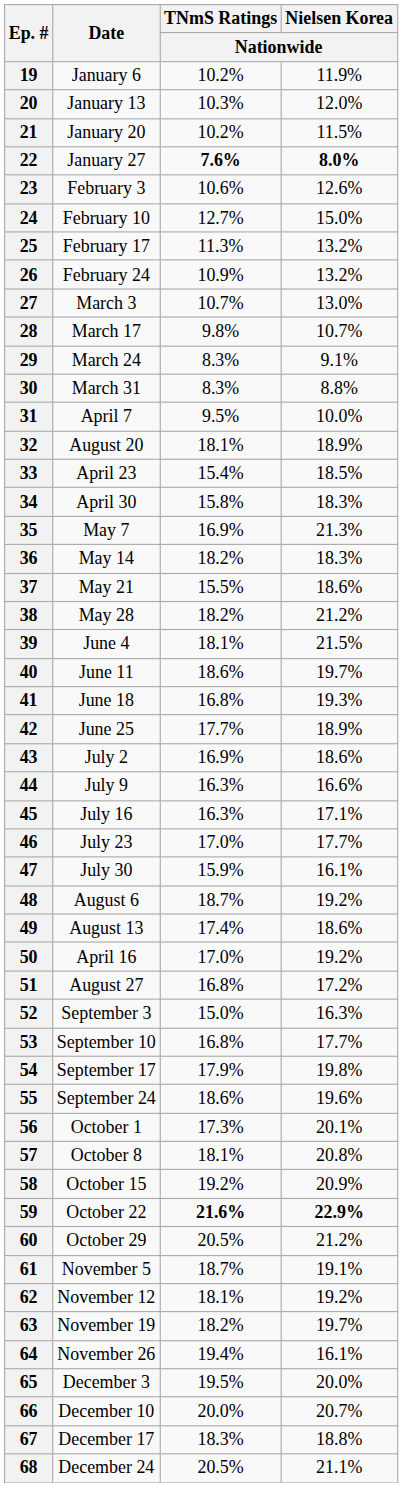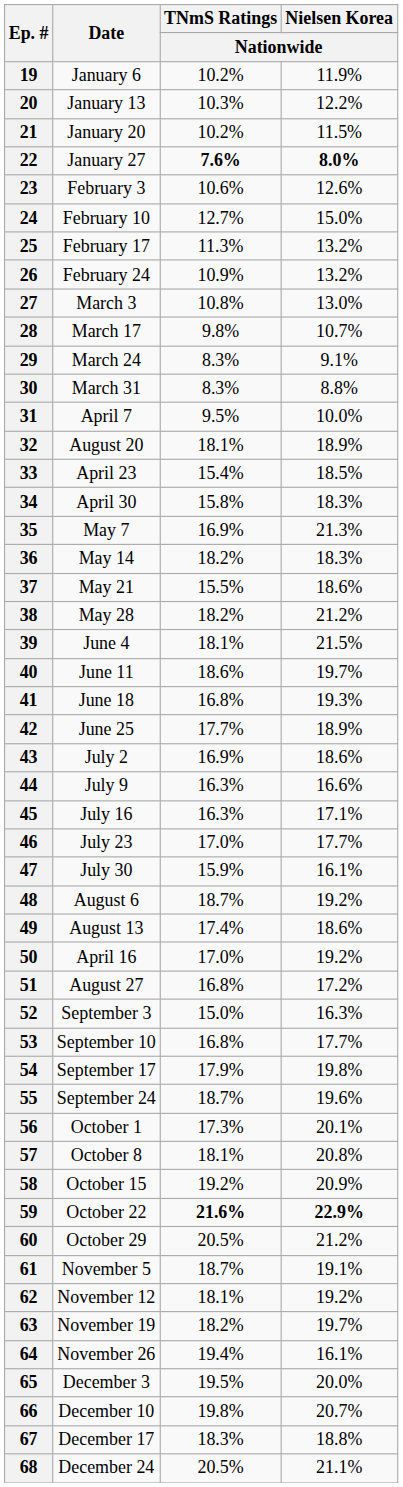 <table class=wikitable style=text-align:center>
 <tr>
 <th rowspan=2>Ep. #</th>
 <th rowspan=2>Date</th>
 <th>TNmS Ratings</th>
 <th>Nielsen Korea</th>
 </tr>
 <tr>
 <th colspan=2>Nationwide</th>
 </tr>
 <tr>
 <th>19</th>
 <td>January 6</td>
 <td>10.2%</td>
 <td>11.9%</td>
 </tr>
 <tr>
 <th>20</th>
 <td>January 13</td>
 <td>10.3%</td>
-<td>12.0%</td>
+<td>12.2%</td>
 </tr>
 <tr>
 <th>21</th>
 <td>January 20</td>
 <td>10.2%</td>
 <td>11.5%</td>
 </tr>
 <tr>
 <th>22</th>
 <td>January 27</td>
 <td><span><strong>7.6%</strong></span></td>
 <td><span><strong>8.0%</strong></span></td>
 </tr>
 <tr>
 <th>23</th>
 <td>February 3</td>
 <td>10.6%</td>
 <td>12.6%</td>
 </tr>
 <tr>
 <th>24</th>
 <td>February 10</td>
 <td>12.7%</td>
 <td>15.0%</td>
 </tr>
 <tr>
 <th>25</th>
 <td>February 17</td>
 <td>11.3%</td>
 <td>13.2%</td>
 </tr>
 <tr>
 <th>26</th>
 <td>February 24</td>
 <td>10.9%</td>
 <td>13.2%</td>
 </tr>
 <tr>
 <th>27</th>
 <td>March 3</td>
-<td>10.7%</td>
+<td>10.8%</td>
 <td>13.0%</td>
 </tr>
 <tr>
 <th>28</th>
 <td>March 17</td>
 <td>9.8%</td>
 <td>10.7%</td>
 </tr>
 <tr>
 <th>29</th>
 <td>March 24</td>
 <td>8.3%</td>
 <td>9.1%</td>
 </tr>
 <tr>
 <th>30</th>
 <td>March 31</td>
 <td>8.3%</td>
 <td>8.8%</td>
 </tr>
 <tr>
 <th>31</th>
 <td>April 7</td>
 <td>9.5%</td>
 <td>10.0%</td>
 </tr>
 <tr>
 <th>32</th>
 <td>August 20</td>
 <td>18.1%</td>
 <td>18.9%</td>
 </tr>
 <tr>
 <th>33</th>
 <td>April 23</td>
 <td>15.4%</td>
 <td>18.5%</td>
 </tr>
 <tr>
 <th>34</th>
 <td>April 30</td>
 <td>15.8%</td>
 <td>18.3%</td>
 </tr>
 <tr>
 <th>35</th>
 <td>May 7</td>
 <td>16.9%</td>
 <td>21.3%</td>
 </tr>
 <tr>
 <th>36</th>
 <td>May 14</td>
 <td>18.2%</td>
 <td>18.3%</td>
 </tr>
 <tr>
 <th>37</th>
 <td>May 21</td>
 <td>15.5%</td>
 <td>18.6%</td>
 </tr>
 <tr>
 <th>38</th>
 <td>May 28</td>
 <td>18.2%</td>
 <td>21.2%</td>
 </tr>
 <tr>
 <th>39</th>
 <td>June 4</td>
 <td>18.1%</td>
 <td>21.5%</td>
 </tr>
 <tr>
 <th>40</th>
 <td>June 11</td>
 <td>18.6%</td>
 <td>19.7%</td>
 </tr>
 <tr>
 <th>41</th>
 <td>June 18</td>
 <td>16.8%</td>
 <td>19.3%</td>
 </tr>
 <tr>
 <th>42</th>
 <td>June 25</td>
 <td>17.7%</td>
 <td>18.9%</td>
 </tr>
 <tr>
 <th>43</th>
 <td>July 2</td>
 <td>16.9%</td>
 <td>18.6%</td>
 </tr>
 <tr>
 <th>44</th>
 <td>July 9</td>
 <td>16.3%</td>
 <td>16.6%</td>
 </tr>
 <tr>
 <th>45</th>
 <td>July 16</td>
 <td>16.3%</td>
 <td>17.1%</td>
 </tr>
 <tr>
 <th>46</th>
 <td>July 23</td>
 <td>17.0%</td>
 <td>17.7%</td>
 </tr>
 <tr>
 <th>47</th>
 <td>July 30</td>
 <td>15.9%</td>
 <td>16.1%</td>
 </tr>
 <tr>
 <th>48</th>
 <td>August 6</td>
 <td>18.7%</td>
 <td>19.2%</td>
 </tr>
 <tr>
 <th>49</th>
 <td>August 13</td>
 <td>17.4%</td>
 <td>18.6%</td>
 </tr>
 <tr>
 <th>50</th>
 <td>April 16</td>
 <td>17.0%</td>
 <td>19.2%</td>
 </tr>
 <tr>
 <th>51</th>
 <td>August 27</td>
 <td>16.8%</td>
 <td>17.2%</td>
 </tr>
 <tr>
 <th>52</th>
 <td>September 3</td>
 <td>15.0%</td>
 <td>16.3%</td>
 </tr>
 <tr>
 <th>53</th>
 <td>September 10</td>
 <td>16.8%</td>
 <td>17.7%</td>
 </tr>
 <tr>
 <th>54</th>
 <td>September 17</td>
 <td>17.9%</td>
 <td>19.8%</td>
 </tr>
 <tr>
 <th>55</th>
 <td>September 24</td>
-<td>18.6%</td>
+<td>18.7%</td>
 <td>19.6%</td>
 </tr>
 <tr>
 <th>56</th>
 <td>October 1</td>
 <td>17.3%</td>
 <td>20.1%</td>
 </tr>
 <tr>
 <th>57</th>
 <td>October 8</td>
 <td>18.1%</td>
 <td>20.8%</td>
 </tr>
 <tr>
 <th>58</th>
 <td>October 15</td>
 <td>19.2%</td>
 <td>20.9%</td>
 </tr>
 <tr>
 <th>59</th>
 <td>October 22</td>
 <td><span><strong>21.6%</strong></span></td>
 <td><span><strong>22.9%</strong></span></td>
 </tr>
 <tr>
 <th>60</th>
 <td>October 29</td>
 <td>20.5%</td>
 <td>21.2%</td>
 </tr>
 <tr>
 <th>61</th>
 <td>November 5</td>
 <td>18.7%</td>
 <td>19.1%</td>
 </tr>
 <tr>
 <th>62</th>
 <td>November 12</td>
 <td>18.1%</td>
 <td>19.2%</td>
 </tr>
 <tr>
 <th>63</th>
 <td>November 19</td>
 <td>18.2%</td>
 <td>19.7%</td>
 </tr>
 <tr>
 <th>64</th>
 <td>November 26</td>
 <td>19.4%</td>
 <td>16.1%</td>
 </tr>
 <tr>
 <th>65</th>
 <td>December 3</td>
 <td>19.5%</td>
 <td>20.0%</td>
 </tr>
 <tr>
 <th>66</th>
 <td>December 10</td>
-<td>20.0%</td>
+<td>19.8%</td>
 <td>20.7%</td>
 </tr>
 <tr>
 <th>67</th>
 <td>December 17</td>
 <td>18.3%</td>
 <td>18.8%</td>
 </tr>
 <tr>
 <th>68</th>
 <td>December 24</td>
 <td>20.5%</td>
 <td>21.1%</td>
 </tr>
 </table>
